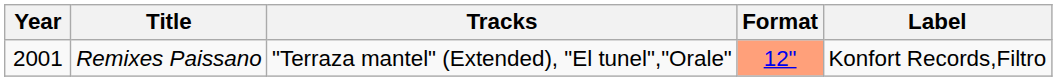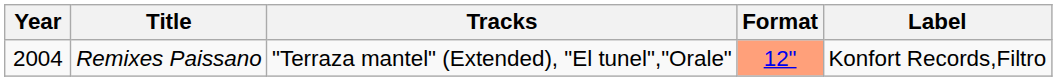 <table class="wikitable">
 <tr>
 <th width="40">Year</th>
 <th>Title</th>
 <th>Tracks</th>
 <th>Format</th>
 <th>Label</th>
 </tr>
 <tr>
-<td align="center" valign="top">2001</td>
+<td align="center" valign="top">2004</td>
 <td valign="top"><em>Remixes Paissano</em></td>
 <td valign="top">"Terraza mantel" (Extended), "El tunel","Orale"</td>
 <td align="center" valign="top" style="background: lightsalmon;"><a href='#'>12"</a></td>
 <td valign="top">Konfort Records,Filtro</td>
 </tr>
 </table>
